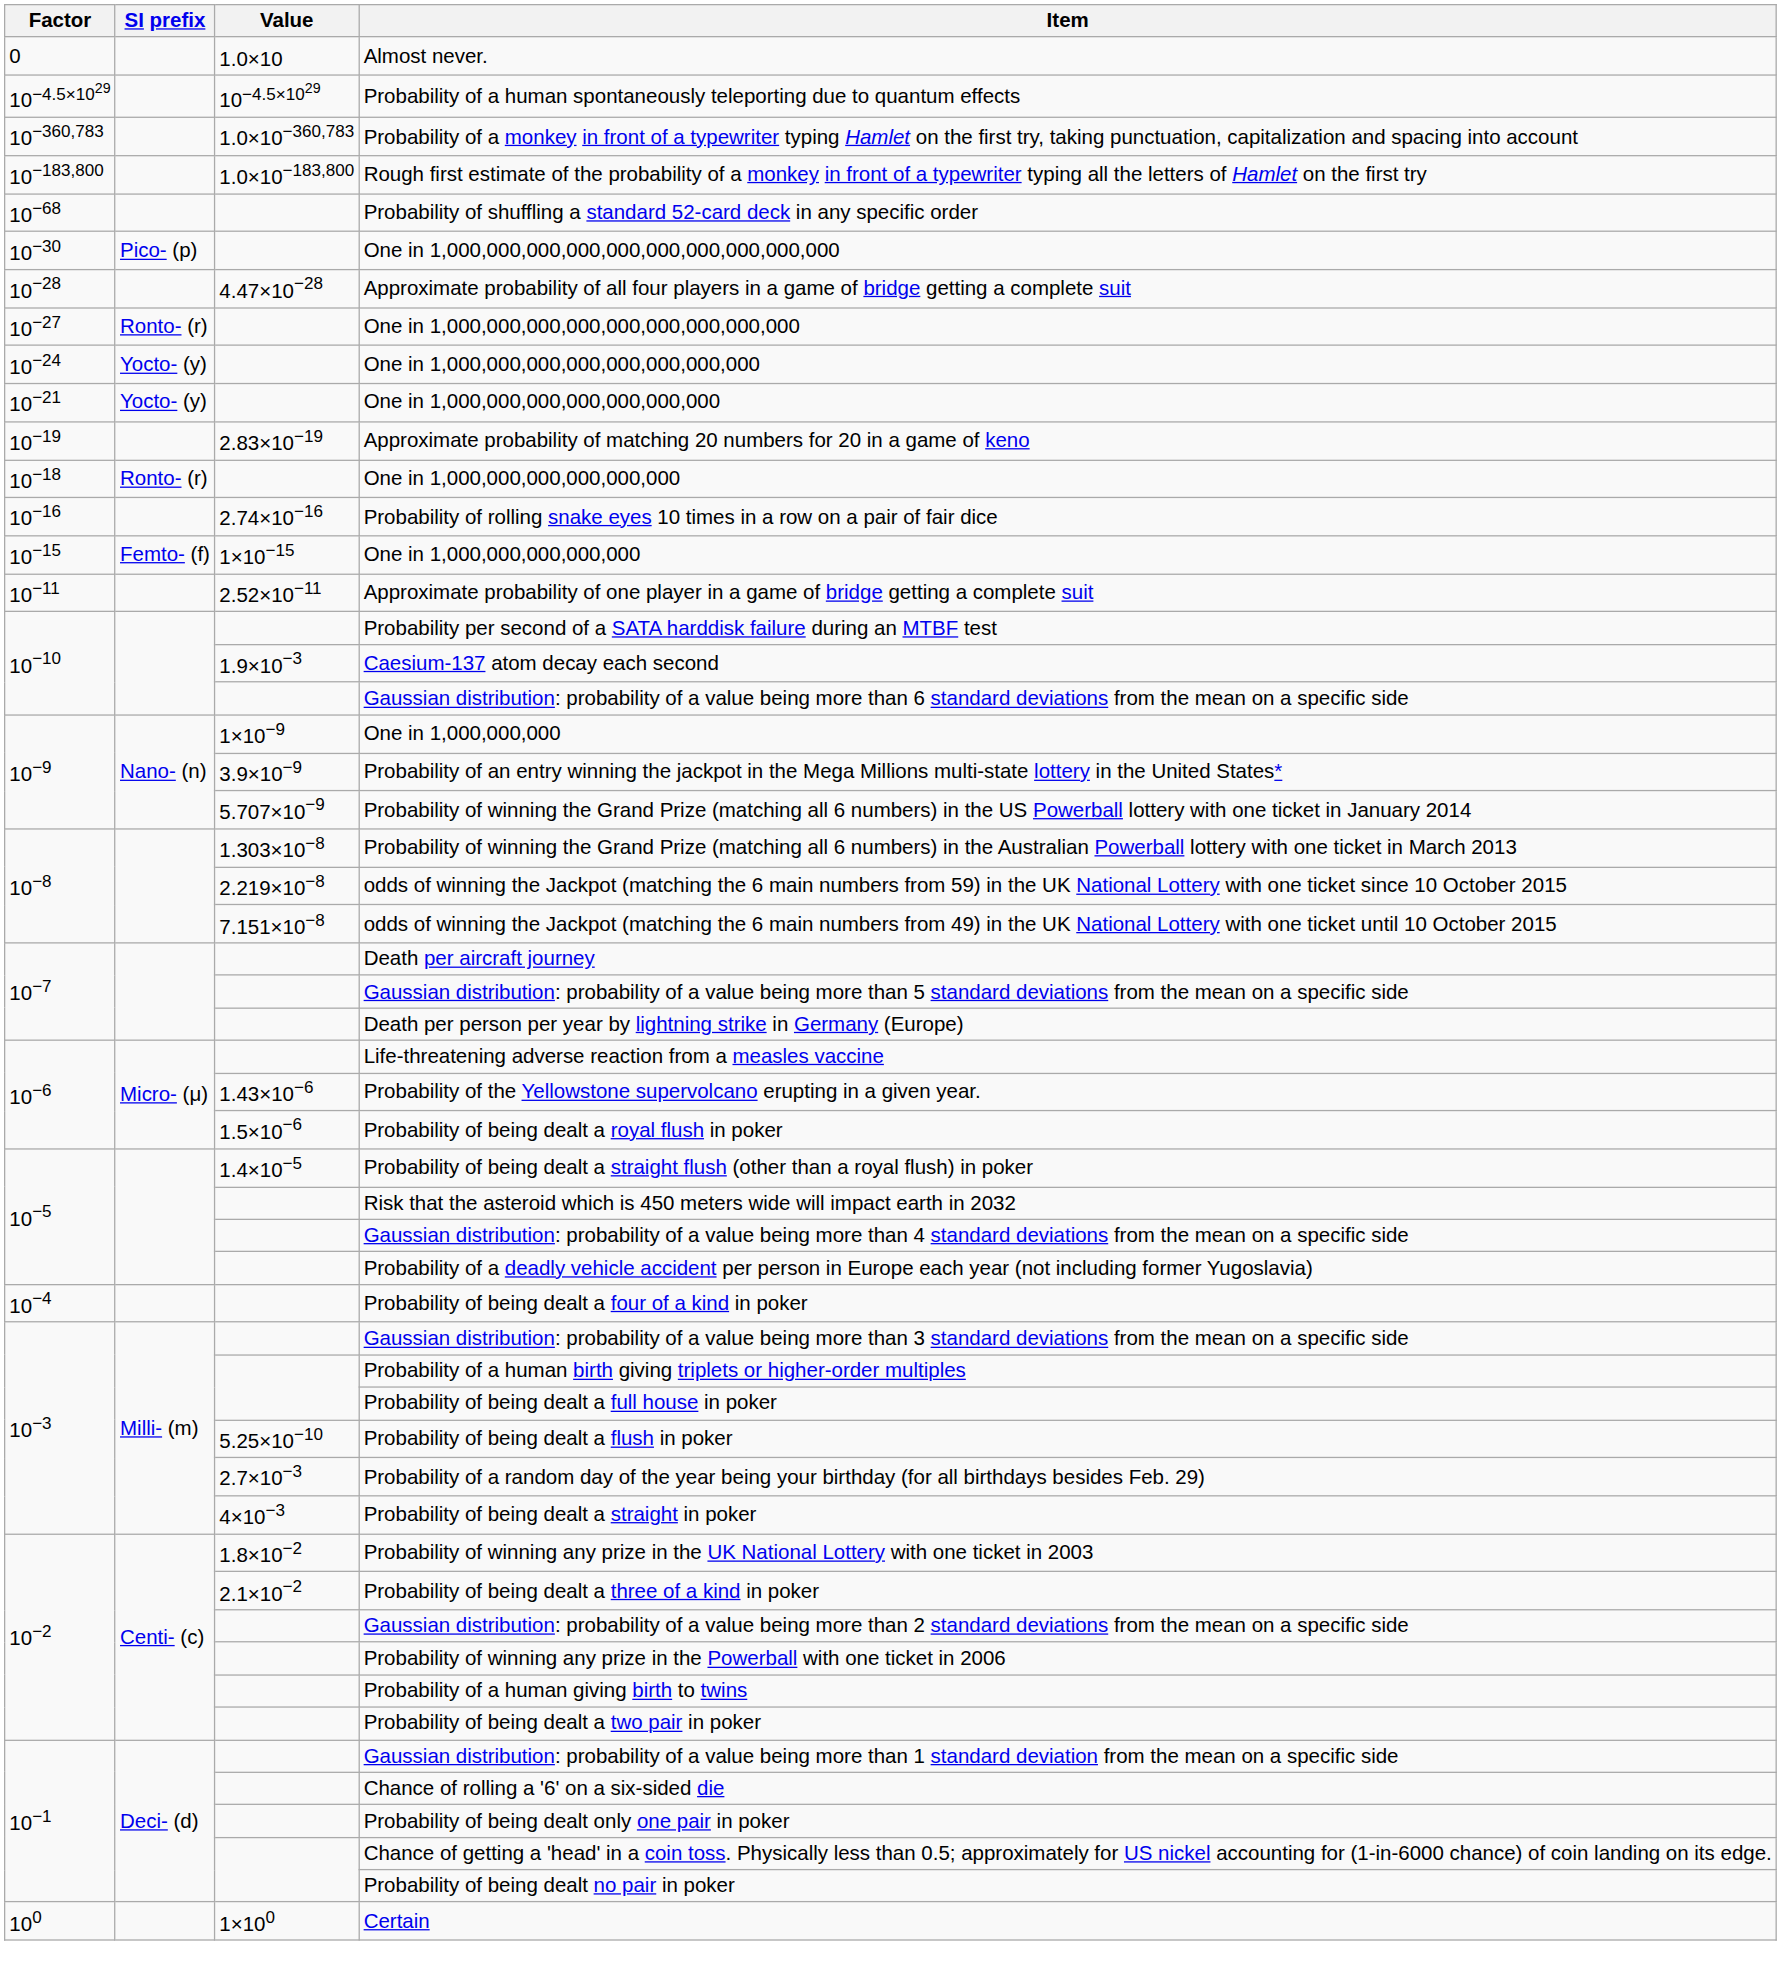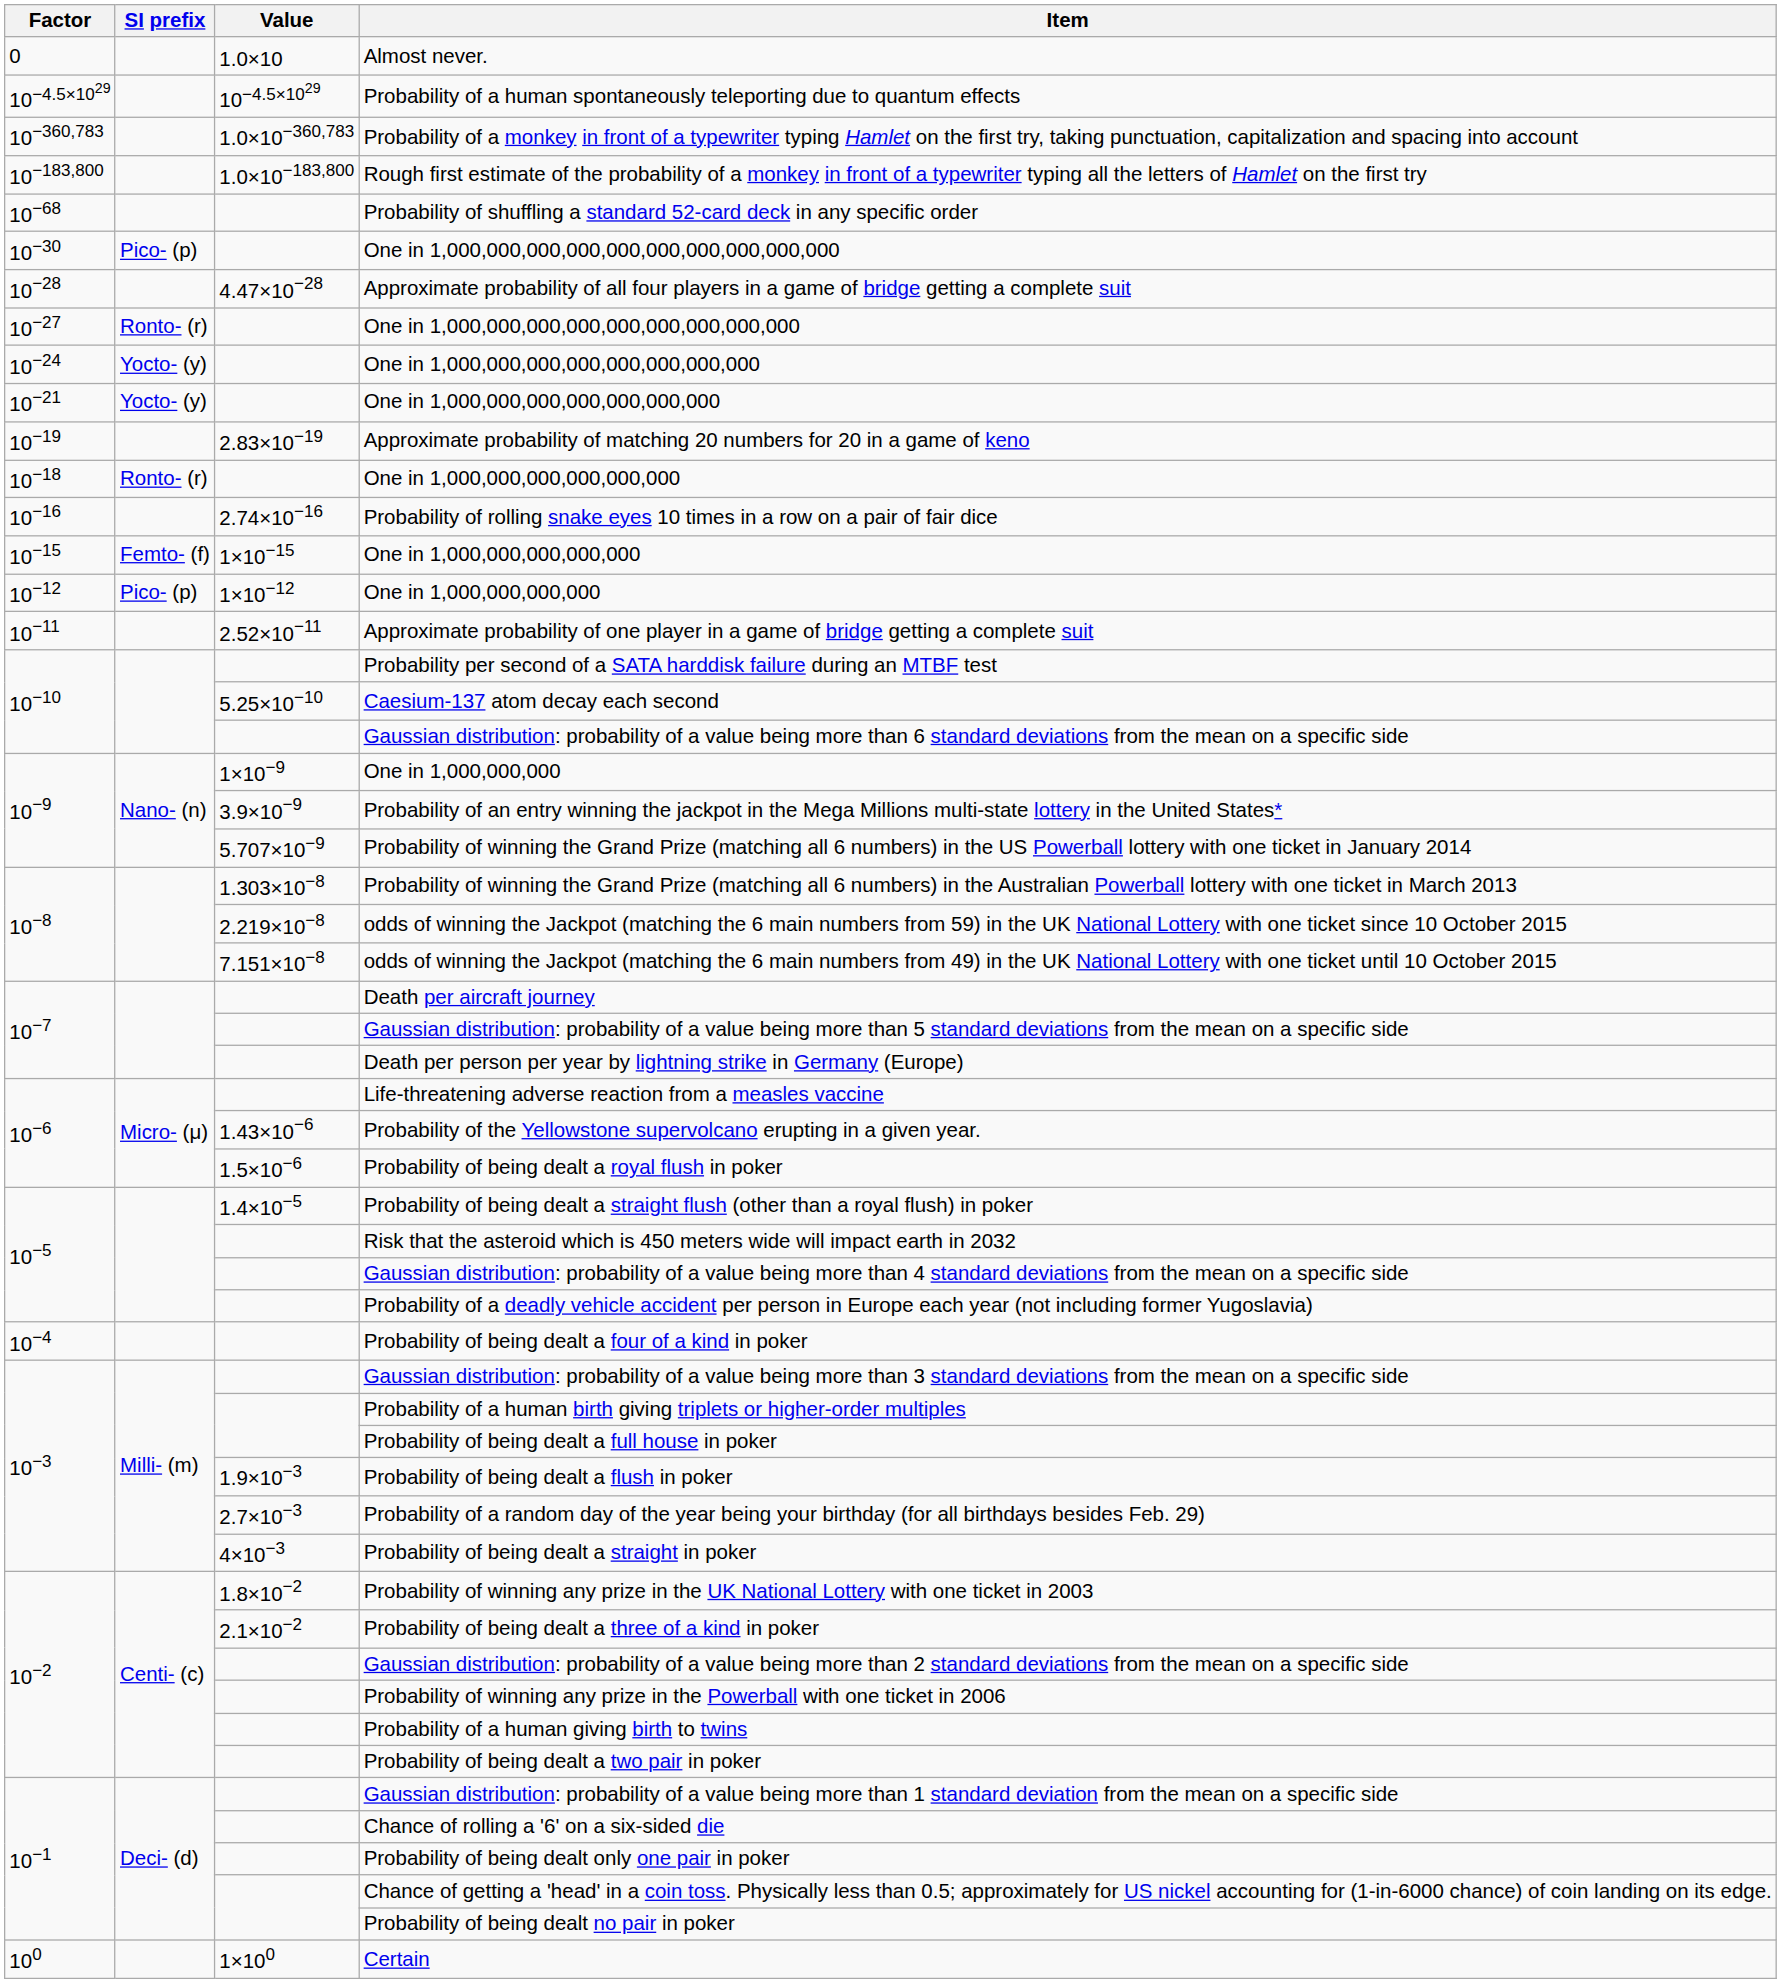 <table class="wikitable">
 <tr>
 <th>Factor</th>
 <th><a href='#'>SI</a> <a href='#'>prefix</a></th>
 <th>Value</th>
 <th>Item</th>
 </tr>
 <tr>
 <td>0</td>
 <td></td>
 <td>1.0×10<sup> </sup></td>
 <td>Almost never.</td>
 </tr>
 <tr>
 <td>10<sup>−4.5×10<sup>29</sup></sup></td>
 <td></td>
 <td>10<sup>−4.5×10<sup>29</sup></sup></td>
 <td>Probability of a human spontaneously teleporting  due to quantum effects</td>
 </tr>
 <tr>
 <td>10<sup>−360,783</sup></td>
 <td></td>
 <td>1.0×10<sup>−360,783</sup></td>
 <td>Probability of a <a href='#'>monkey</a> <a href='#'>in front of a typewriter</a> typing <em><a href='#'>Hamlet</a></em> on the first try, taking punctuation, capitalization and spacing into account</td>
 </tr>
 <tr>
 <td>10<sup>−183,800</sup></td>
 <td></td>
 <td>1.0×10<sup>−183,800</sup></td>
 <td>Rough first estimate of the probability of a <a href='#'>monkey</a> <a href='#'>in front of a typewriter</a> typing all the letters of <em><a href='#'>Hamlet</a></em> on the first try</td>
 </tr>
 <tr>
 <td>10<sup>−68</sup></td>
 <td></td>
 <td></td>
 <td>Probability of shuffling a <a href='#'>standard 52-card deck</a> in any specific order</td>
 </tr>
 <tr>
 <td>10<sup>−30</sup></td>
 <td><a href='#'>Pico-</a> (p)</td>
 <td></td>
 <td>One in 1,000,000,000,000,000,000,000,000,000,000</td>
 </tr>
 <tr>
 <td>10<sup>−28</sup></td>
 <td></td>
 <td>4.47×10<sup>−28</sup></td>
 <td>Approximate probability of all four players in a game of <a href='#'>bridge</a> getting a complete <a href='#'>suit</a></td>
 </tr>
 <tr>
 <td>10<sup>−27</sup></td>
 <td><a href='#'>Ronto-</a> (r)</td>
 <td></td>
 <td>One in 1,000,000,000,000,000,000,000,000,000</td>
 </tr>
 <tr>
 <td>10<sup>−24</sup></td>
 <td><a href='#'>Yocto-</a> (y)</td>
 <td></td>
 <td>One in 1,000,000,000,000,000,000,000,000</td>
 </tr>
 <tr>
 <td>10<sup>−21</sup></td>
 <td><a href='#'>Yocto-</a> (y)</td>
 <td></td>
 <td>One in 1,000,000,000,000,000,000,000</td>
 </tr>
 <tr>
 <td>10<sup>−19</sup></td>
 <td></td>
 <td>2.83×10<sup>−19</sup></td>
 <td>Approximate probability of matching 20 numbers for 20 in a game of <a href='#'>keno</a></td>
 </tr>
 <tr>
 <td>10<sup>−18</sup></td>
 <td><a href='#'>Ronto-</a> (r)</td>
 <td></td>
 <td>One in 1,000,000,000,000,000,000</td>
 </tr>
 <tr>
 <td>10<sup>−16</sup></td>
 <td></td>
 <td>2.74×10<sup>−16</sup></td>
 <td>Probability of rolling <a href='#'>snake eyes</a> 10 times in a row on a pair of fair dice</td>
 </tr>
 <tr>
 <td>10<sup>−15</sup></td>
 <td><a href='#'>Femto-</a> (f)</td>
 <td>1×10<sup>−15</sup></td>
 <td>One in 1,000,000,000,000,000</td>
 </tr>
 <tr>
+<td>10<sup>−12</sup></td>
+<td><a href='#'>Pico-</a> (p)</td>
+<td>1×10<sup>−12</sup></td>
+<td>One in 1,000,000,000,000</td>
+</tr>
+<tr>
 <td>10<sup>−11</sup></td>
 <td></td>
 <td>2.52×10<sup>−11</sup></td>
 <td>Approximate probability of one player in a game of <a href='#'>bridge</a> getting a complete <a href='#'>suit</a></td>
 </tr>
 <tr>
 <td rowspan=3>10<sup>−10</sup></td>
 <td rowspan=3></td>
 <td></td>
 <td>Probability per second of a <a href='#'>SATA harddisk failure</a> during an <a href='#'>MTBF</a> test</td>
 </tr>
 <tr>
-<td>1.9×10<sup>−3</sup></td>
+<td>5.25×10<sup>−10</sup></td>
 <td><a href='#'>Caesium-137</a> atom decay each second</td>
 </tr>
 <tr>
 <td></td>
 <td><a href='#'>Gaussian distribution</a>:  probability of a value being more than 6 <a href='#'>standard deviations</a> from the mean on a specific side</td>
 </tr>
 <tr>
 <td rowspan="3">10<sup>−9</sup></td>
 <td rowspan="3"><a href='#'>Nano-</a> (n)</td>
 <td>1×10<sup>−9</sup></td>
 <td>One in 1,000,000,000</td>
 </tr>
 <tr>
 <td>3.9×10<sup>−9</sup></td>
 <td>Probability of an entry winning the jackpot in the Mega Millions multi-state <a href='#'>lottery</a> in the United States<a href='#'>*</a></td>
 </tr>
 <tr>
 <td>5.707×10<sup>−9</sup></td>
 <td>Probability of winning the Grand Prize (matching all 6 numbers) in the US <a href='#'>Powerball</a> lottery with one ticket in January 2014</td>
 </tr>
 <tr>
 <td rowspan="3">10<sup>−8</sup></td>
 <td rowspan="3"></td>
 <td>1.303×10<sup>−8</sup></td>
 <td>Probability of winning the Grand Prize (matching all 6 numbers) in the Australian <a href='#'>Powerball</a> lottery with one ticket in March 2013</td>
 </tr>
 <tr>
 <td>2.219×10<sup>−8</sup></td>
 <td>odds of winning the Jackpot (matching the 6 main numbers from 59) in the UK <a href='#'>National Lottery</a> with one ticket since 10 October 2015</td>
 </tr>
 <tr>
 <td>7.151×10<sup>−8</sup></td>
 <td>odds of winning the Jackpot (matching the 6 main numbers from 49) in the UK <a href='#'>National Lottery</a> with one ticket until 10 October 2015</td>
 </tr>
 <tr>
 <td rowspan=3>10<sup>−7</sup></td>
 <td rowspan=3></td>
 <td></td>
 <td>Death <a href='#'>per aircraft journey</a></td>
 </tr>
 <tr>
 <td></td>
 <td><a href='#'>Gaussian distribution</a>:  probability of a value being more than 5 <a href='#'>standard deviations</a> from the mean on a specific side</td>
 </tr>
 <tr>
 <td></td>
 <td>Death per person per year by <a href='#'>lightning strike</a> in <a href='#'>Germany</a> (Europe)</td>
 </tr>
 <tr>
 <td rowspan="3">10<sup>−6</sup></td>
 <td rowspan="3"><a href='#'>Micro-</a> (μ)</td>
 <td></td>
 <td>Life-threatening adverse reaction from a <a href='#'>measles vaccine</a></td>
 </tr>
 <tr>
 <td>1.43×10<sup>−6</sup></td>
 <td>Probability of the <a href='#'>Yellowstone supervolcano</a> erupting in a given year.</td>
 </tr>
 <tr>
 <td>1.5×10<sup>−6</sup></td>
 <td>Probability of being dealt a <a href='#'>royal flush</a> in poker</td>
 </tr>
 <tr>
 <td rowspan="4">10<sup>−5</sup></td>
 <td rowspan="4"></td>
 <td>1.4×10<sup>−5</sup></td>
 <td>Probability of being dealt a <a href='#'>straight flush</a> (other than a royal flush) in poker</td>
 </tr>
 <tr>
 <td></td>
 <td>Risk that the asteroid  which is 450 meters wide will impact earth in 2032</td>
 </tr>
 <tr>
 <td></td>
 <td><a href='#'>Gaussian distribution</a>:  probability of a value being more than 4 <a href='#'>standard deviations</a> from the mean on a specific side</td>
 </tr>
 <tr>
 <td></td>
 <td>Probability of a <a href='#'>deadly vehicle accident</a> per person in Europe each year (not including former Yugoslavia)</td>
 </tr>
 <tr>
 <td rowspan="1">10<sup>−4</sup></td>
 <td rowspan="1"></td>
 <td></td>
 <td>Probability of being dealt a <a href='#'>four of a kind</a> in poker</td>
 </tr>
 <tr>
 <td rowspan="6">10<sup>−3</sup></td>
 <td rowspan="6"><a href='#'>Milli-</a> (m)</td>
 <td></td>
 <td><a href='#'>Gaussian distribution</a>: probability of a value being more than 3 <a href='#'>standard deviations</a> from the mean on a specific side</td>
 </tr>
 <tr>
 <td rowspan="2"></td>
 <td>Probability of a human <a href='#'>birth</a> giving <a href='#'>triplets or higher-order multiples</a></td>
 </tr>
 <tr>
 <td>Probability of being dealt a <a href='#'>full house</a> in poker</td>
 </tr>
 <tr>
-<td>5.25×10<sup>−10</sup></td>
+<td>1.9×10<sup>−3</sup></td>
 <td>Probability of being dealt a <a href='#'>flush</a> in poker</td>
 </tr>
 <tr>
 <td>2.7×10<sup>−3</sup></td>
 <td>Probability of a random day of the year being your birthday (for all birthdays besides Feb. 29)</td>
 </tr>
 <tr>
 <td>4×10<sup>−3</sup></td>
 <td>Probability of being dealt a <a href='#'>straight</a> in poker</td>
 </tr>
 <tr>
 <td rowspan="6">10<sup>−2</sup></td>
 <td rowspan="6"><a href='#'>Centi-</a> (c)</td>
 <td>1.8×10<sup>−2</sup></td>
 <td>Probability of winning any prize in the <a href='#'>UK National Lottery</a> with one ticket in 2003</td>
 </tr>
 <tr>
 <td>2.1×10<sup>−2</sup></td>
 <td>Probability of being dealt a <a href='#'>three of a kind</a> in poker</td>
 </tr>
 <tr>
 <td></td>
 <td><a href='#'>Gaussian distribution</a>: probability of a value being more than 2 <a href='#'>standard deviations</a> from the mean on a specific side</td>
 </tr>
 <tr>
 <td></td>
 <td>Probability of winning any prize in the <a href='#'>Powerball</a> with one ticket in 2006</td>
 </tr>
 <tr>
 <td></td>
 <td>Probability of a human giving <a href='#'>birth</a> to <a href='#'>twins</a></td>
 </tr>
 <tr>
 <td></td>
 <td>Probability of being dealt a <a href='#'>two pair</a> in poker</td>
 </tr>
 <tr>
 <td rowspan="5">10<sup>−1</sup></td>
 <td rowspan="5"><a href='#'>Deci-</a> (d)</td>
 <td></td>
 <td><a href='#'>Gaussian distribution</a>: probability of a value being more than 1 <a href='#'>standard deviation</a> from the mean on a specific side</td>
 </tr>
 <tr>
 <td></td>
 <td>Chance of rolling a '6' on a six-sided <a href='#'>die</a></td>
 </tr>
 <tr>
 <td></td>
 <td>Probability of being dealt only <a href='#'>one pair</a> in poker</td>
 </tr>
 <tr>
 <td rowspan="2"></td>
 <td>Chance of getting a 'head' in a <a href='#'>coin toss</a>. Physically less than 0.5; approximately  for <a href='#'>US nickel</a> accounting for  (1-in-6000 chance) of coin landing on its edge.</td>
 </tr>
 <tr>
 <td>Probability of being dealt <a href='#'>no pair</a> in poker</td>
 </tr>
 <tr>
 <td>10<sup>0</sup></td>
 <td></td>
 <td>1×10<sup>0</sup></td>
 <td><a href='#'>Certain</a></td>
 </tr>
 </table>
